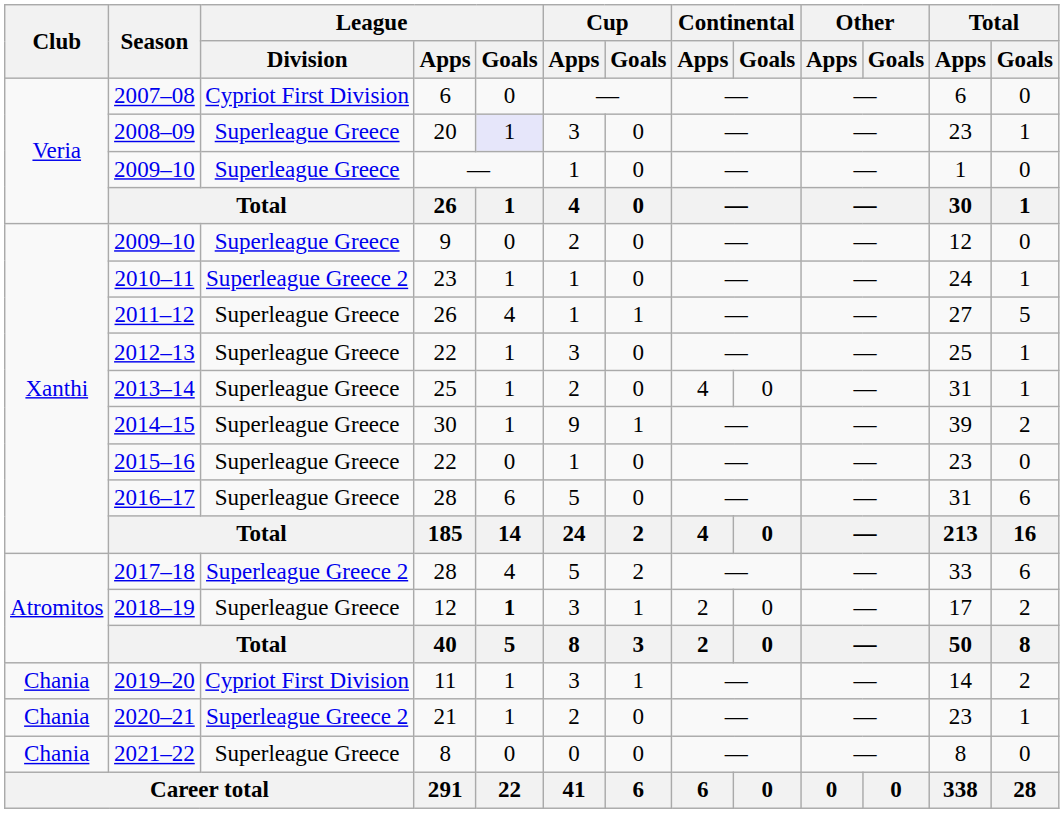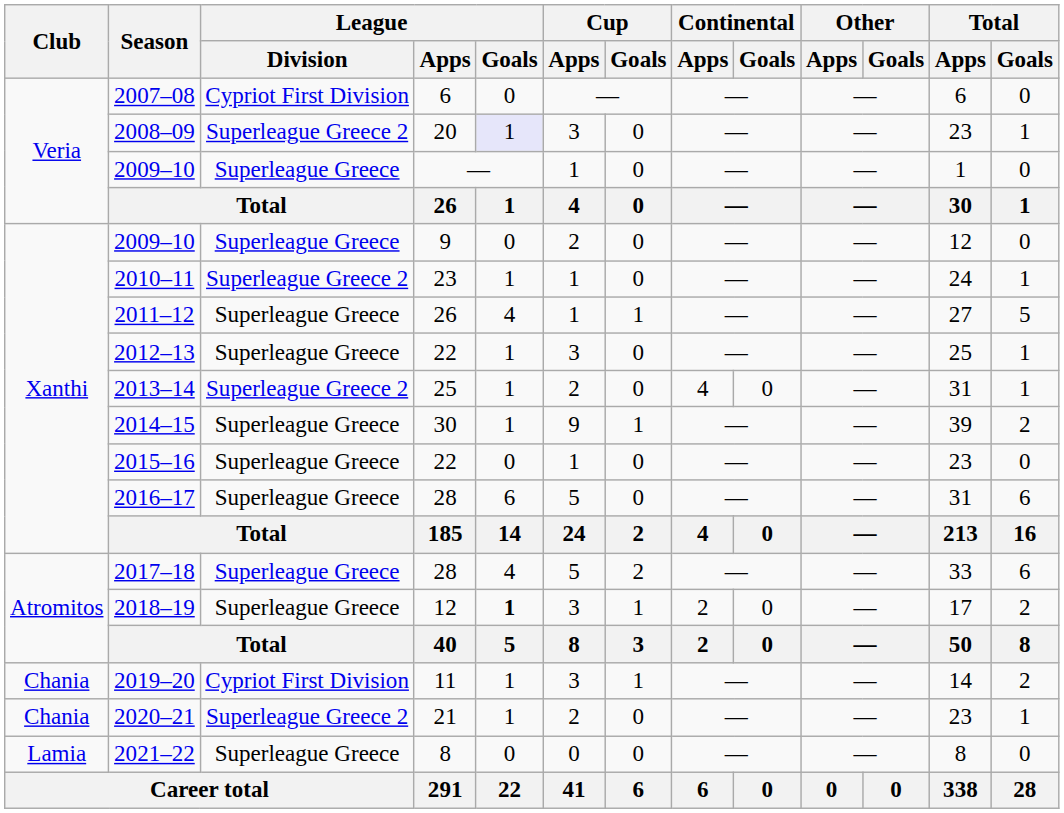 <table class="wikitable" style="text-align:center">
 <tr>
 <th rowspan=2>Club</th>
 <th rowspan=2>Season</th>
 <th colspan=3>League</th>
 <th colspan=2>Cup</th>
 <th colspan=2>Continental</th>
 <th colspan=2>Other</th>
 <th colspan=2>Total</th>
 </tr>
 <tr>
 <th>Division</th>
 <th>Apps</th>
 <th>Goals</th>
 <th>Apps</th>
 <th>Goals</th>
 <th>Apps</th>
 <th>Goals</th>
 <th>Apps</th>
 <th>Goals</th>
 <th>Apps</th>
 <th>Goals</th>
 </tr>
 <tr>
 <td rowspan="4"><a href='#'>Veria</a></td>
 <td><a href='#'>2007–08</a></td>
 <td><a href='#'>Cypriot First Division</a></td>
 <td>6</td>
 <td>0</td>
 <td colspan="2">—</td>
 <td colspan="2">—</td>
 <td colspan="2">—</td>
 <td>6</td>
 <td>0</td>
 </tr>
 <tr>
 <td><a href='#'>2008–09</a></td>
-<td><a href='#'>Superleague Greece</a></td>
+<td><a href='#'>Superleague Greece 2</a></td>
 <td>20</td>
 <td style="background: lavender;">1</td>
 <td>3</td>
 <td>0</td>
 <td colspan="2">—</td>
 <td colspan="2">—</td>
 <td>23</td>
 <td>1</td>
 </tr>
 <tr>
 <td><a href='#'>2009–10</a></td>
 <td><a href='#'>Superleague Greece</a></td>
 <td colspan="2">—</td>
 <td>1</td>
 <td>0</td>
 <td colspan="2">—</td>
 <td colspan="2">—</td>
 <td>1</td>
 <td>0</td>
 </tr>
 <tr>
 <th colspan="2">Total</th>
 <th>26</th>
 <th>1</th>
 <th>4</th>
 <th>0</th>
 <th colspan="2">—</th>
 <th colspan="2">—</th>
 <th>30</th>
 <th>1</th>
 </tr>
 <tr>
 <td rowspan="9"><a href='#'>Xanthi</a></td>
 <td><a href='#'>2009–10</a></td>
 <td><a href='#'>Superleague Greece</a></td>
 <td>9</td>
 <td>0</td>
 <td>2</td>
 <td>0</td>
 <td colspan="2">—</td>
 <td colspan="2">—</td>
 <td>12</td>
 <td>0</td>
 </tr>
 <tr>
 <td><a href='#'>2010–11</a></td>
 <td><a href='#'>Superleague Greece 2</a></td>
 <td>23</td>
 <td>1</td>
 <td>1</td>
 <td>0</td>
 <td colspan="2">—</td>
 <td colspan="2">—</td>
 <td>24</td>
 <td>1</td>
 </tr>
 <tr>
 <td><a href='#'>2011–12</a></td>
 <td>Superleague Greece</td>
 <td>26</td>
 <td>4</td>
 <td>1</td>
 <td>1</td>
 <td colspan="2">—</td>
 <td colspan="2">—</td>
 <td>27</td>
 <td>5</td>
 </tr>
 <tr>
 <td><a href='#'>2012–13</a></td>
 <td>Superleague Greece</td>
 <td>22</td>
 <td>1</td>
 <td>3</td>
 <td>0</td>
 <td colspan="2">—</td>
 <td colspan="2">—</td>
 <td>25</td>
 <td>1</td>
 </tr>
 <tr>
 <td><a href='#'>2013–14</a></td>
-<td>Superleague Greece</td>
+<td><a href='#'>Superleague Greece 2</a></td>
 <td>25</td>
 <td>1</td>
 <td>2</td>
 <td>0</td>
 <td>4</td>
 <td>0</td>
 <td colspan="2">—</td>
 <td>31</td>
 <td>1</td>
 </tr>
 <tr>
 <td><a href='#'>2014–15</a></td>
 <td>Superleague Greece</td>
 <td>30</td>
 <td>1</td>
 <td>9</td>
 <td>1</td>
 <td colspan="2">—</td>
 <td colspan="2">—</td>
 <td>39</td>
 <td>2</td>
 </tr>
 <tr>
 <td><a href='#'>2015–16</a></td>
 <td>Superleague Greece</td>
 <td>22</td>
 <td>0</td>
 <td>1</td>
 <td>0</td>
 <td colspan="2">—</td>
 <td colspan="2">—</td>
 <td>23</td>
 <td>0</td>
 </tr>
 <tr>
 <td><a href='#'>2016–17</a></td>
 <td>Superleague Greece</td>
 <td>28</td>
 <td>6</td>
 <td>5</td>
 <td>0</td>
 <td colspan="2">—</td>
 <td colspan="2">—</td>
 <td>31</td>
 <td>6</td>
 </tr>
 <tr>
 <th colspan="2">Total</th>
 <th>185</th>
 <th>14</th>
 <th>24</th>
 <th>2</th>
 <th>4</th>
 <th>0</th>
 <th colspan="2">—</th>
 <th>213</th>
 <th>16</th>
 </tr>
 <tr>
 <td rowspan="3"><a href='#'>Atromitos</a></td>
 <td><a href='#'>2017–18</a></td>
-<td><a href='#'>Superleague Greece 2</a></td>
+<td><a href='#'>Superleague Greece</a></td>
 <td>28</td>
 <td>4</td>
 <td>5</td>
 <td>2</td>
 <td colspan="2">—</td>
 <td colspan="2">—</td>
 <td>33</td>
 <td>6</td>
 </tr>
 <tr>
 <td><a href='#'>2018–19</a></td>
 <td>Superleague Greece</td>
 <td>12</td>
 <td><strong>1</strong></td>
 <td>3</td>
 <td>1</td>
 <td>2</td>
 <td>0</td>
 <td colspan="2">—</td>
 <td>17</td>
 <td>2</td>
 </tr>
 <tr>
 <th colspan="2">Total</th>
 <th>40</th>
 <th>5</th>
 <th>8</th>
 <th>3</th>
 <th>2</th>
 <th>0</th>
 <th colspan="2">—</th>
 <th>50</th>
 <th>8</th>
 </tr>
 <tr>
 <td><a href='#'>Chania</a></td>
 <td><a href='#'>2019–20</a></td>
 <td><a href='#'>Cypriot First Division</a></td>
 <td>11</td>
 <td>1</td>
 <td>3</td>
 <td>1</td>
 <td colspan="2">—</td>
 <td colspan="2">—</td>
 <td>14</td>
 <td>2</td>
 </tr>
 <tr>
 <td><a href='#'>Chania</a></td>
 <td><a href='#'>2020–21</a></td>
 <td><a href='#'>Superleague Greece 2</a></td>
 <td>21</td>
 <td>1</td>
 <td>2</td>
 <td>0</td>
 <td colspan="2">—</td>
 <td colspan="2">—</td>
 <td>23</td>
 <td>1</td>
 </tr>
 <tr>
-<td><a href='#'>Chania</a></td>
+<td><a href='#'>Lamia</a></td>
 <td><a href='#'>2021–22</a></td>
 <td>Superleague Greece</td>
 <td>8</td>
 <td>0</td>
 <td>0</td>
 <td>0</td>
 <td colspan="2">—</td>
 <td colspan="2">—</td>
 <td>8</td>
 <td>0</td>
 </tr>
 <tr>
 <th colspan="3">Career total</th>
 <th>291</th>
 <th>22</th>
 <th>41</th>
 <th>6</th>
 <th>6</th>
 <th>0</th>
 <th>0</th>
 <th>0</th>
 <th>338</th>
 <th>28</th>
 </tr>
 </table>
